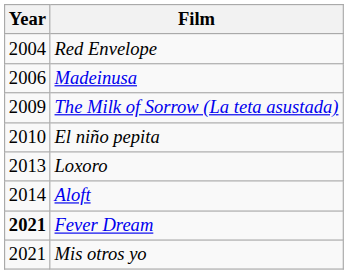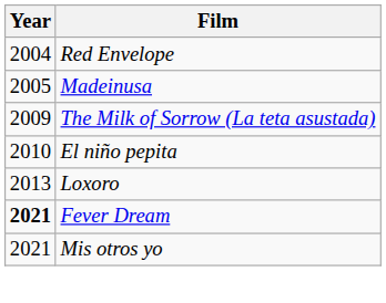 <table class="wikitable">
 <tr>
 <th>Year</th>
 <th>Film</th>
 </tr>
 <tr>
 <td>2004</td>
 <td><em>Red Envelope</em></td>
 </tr>
 <tr>
-<td>2006</td>
+<td>2005</td>
 <td><em><a href='#'>Madeinusa</a></em></td>
 </tr>
 <tr>
 <td>2009</td>
 <td><a href='#'><em>The Milk of Sorrow (La teta asustada)</em></a></td>
 </tr>
 <tr>
 <td>2010</td>
 <td><em>El niño pepita</em></td>
 </tr>
 <tr>
 <td>2013</td>
 <td><em>Loxoro</em></td>
 </tr>
 <tr>
-<td>2014</td>
-<td><a href='#'><em>Aloft</em></a></td>
-</tr>
-<tr>
 <td><strong>2021</strong></td>
 <td><a href='#'><em>Fever Dream</em></a></td>
 </tr>
 <tr>
 <td>2021</td>
 <td><em>Mis otros yo</em></td>
 </tr>
 </table>
